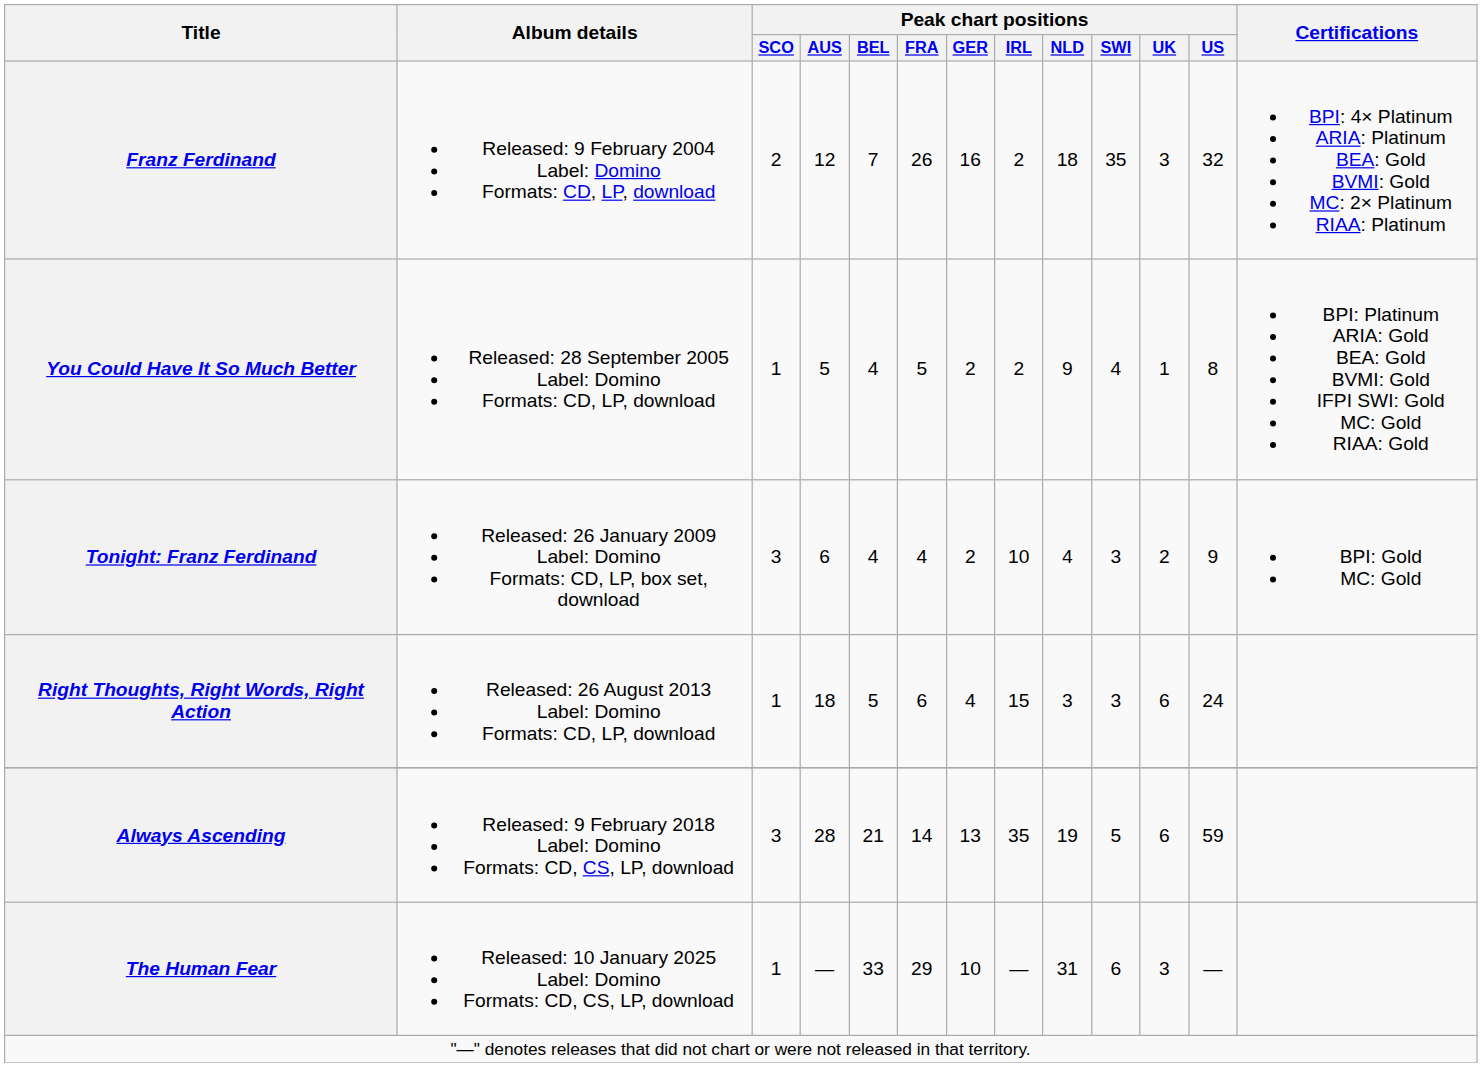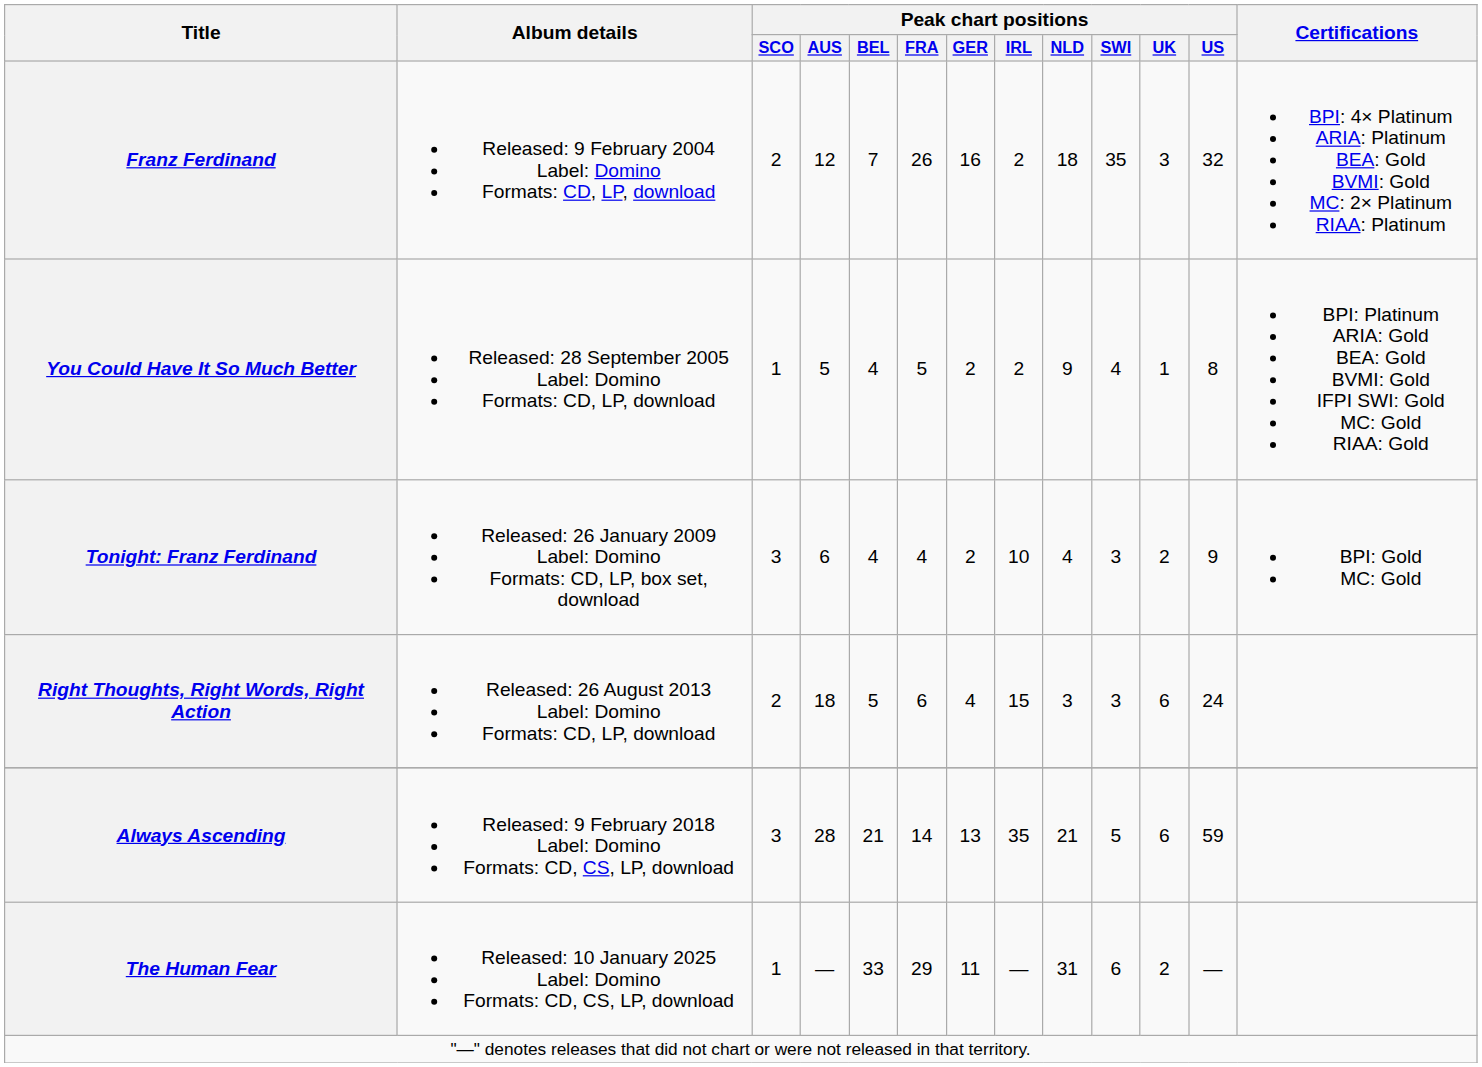 <table class="wikitable plainrowheaders" style="text-align:center;">
 <tr>
 <th scope="col" rowspan="2" style="width:20em;">Title</th>
 <th scope="col" rowspan="2" style="width:18em;">Album details</th>
 <th scope="col" colspan="10">Peak chart positions</th>
 <th scope="col" rowspan="2" style="width:12em;"><a href='#'>Certifications</a></th>
 </tr>
 <tr>
 <th scope="col" style="width:2.5em;font-size:85%;"><a href='#'>SCO</a><br></th>
 <th scope="col" style="width:2.5em;font-size:85%;"><a href='#'>AUS</a><br></th>
 <th scope="col" style="width:2.5em;font-size:85%;"><a href='#'>BEL</a><br></th>
 <th scope="col" style="width:2.5em;font-size:85%;"><a href='#'>FRA</a><br></th>
 <th scope="col" style="width:2.5em;font-size:85%;"><a href='#'>GER</a><br></th>
 <th scope="col" style="width:2.5em;font-size:85%;"><a href='#'>IRL</a><br></th>
 <th scope="col" style="width:2.5em;font-size:85%;"><a href='#'>NLD</a><br></th>
 <th scope="col" style="width:2.5em;font-size:85%;"><a href='#'>SWI</a><br></th>
 <th scope="col" style="width:2.5em;font-size:85%;"><a href='#'>UK</a><br></th>
 <th scope="col" style="width:2.5em;font-size:85%;"><a href='#'>US</a><br></th>
 </tr>
 <tr>
 <th scope="row"><em><a href='#'>Franz Ferdinand</a></em></th>
 <td><br><ul><li>Released: 9 February 2004</li><li>Label: <a href='#'>Domino</a></li><li>Formats: <a href='#'>CD</a>, <a href='#'>LP</a>, <a href='#'>download</a></li></ul></td>
 <td>2</td>
 <td>12</td>
 <td>7</td>
 <td>26</td>
 <td>16</td>
 <td>2</td>
 <td>18</td>
 <td>35</td>
 <td>3</td>
 <td>32</td>
 <td><br><ul><li><a href='#'>BPI</a>: 4× Platinum</li><li><a href='#'>ARIA</a>: Platinum</li><li><a href='#'>BEA</a>: Gold</li><li><a href='#'>BVMI</a>: Gold</li><li><a href='#'>MC</a>: 2× Platinum</li><li><a href='#'>RIAA</a>: Platinum</li></ul></td>
 </tr>
 <tr>
 <th scope="row"><em><a href='#'>You Could Have It So Much Better</a></em></th>
 <td><br><ul><li>Released: 28 September 2005</li><li>Label: Domino</li><li>Formats: CD, LP, download</li></ul></td>
 <td>1</td>
 <td>5</td>
 <td>4</td>
 <td>5</td>
 <td>2</td>
 <td>2</td>
 <td>9</td>
 <td>4</td>
 <td>1</td>
 <td>8</td>
 <td><br><ul><li>BPI: Platinum</li><li>ARIA: Gold</li><li>BEA: Gold</li><li>BVMI: Gold</li><li>IFPI SWI: Gold</li><li>MC: Gold</li><li>RIAA: Gold</li></ul></td>
 </tr>
 <tr>
 <th scope="row"><em><a href='#'>Tonight: Franz Ferdinand</a></em></th>
 <td><br><ul><li>Released: 26 January 2009</li><li>Label: Domino</li><li>Formats: CD, LP, box set, download</li></ul></td>
 <td>3</td>
 <td>6</td>
 <td>4</td>
 <td>4</td>
 <td>2</td>
 <td>10</td>
 <td>4</td>
 <td>3</td>
 <td>2</td>
 <td>9</td>
 <td><br><ul><li>BPI: Gold</li><li>MC: Gold</li></ul></td>
 </tr>
 <tr>
 <th scope="row"><em><a href='#'>Right Thoughts, Right Words, Right Action</a></em></th>
 <td><br><ul><li>Released: 26 August 2013</li><li>Label: Domino</li><li>Formats: CD, LP, download</li></ul></td>
-<td>1</td>
+<td>2</td>
 <td>18</td>
 <td>5</td>
 <td>6</td>
 <td>4</td>
 <td>15</td>
 <td>3</td>
 <td>3</td>
 <td>6</td>
 <td>24</td>
 <td></td>
 </tr>
 <tr>
 </tr>
 <tr>
 <th scope="row"><em><a href='#'>Always Ascending</a></em></th>
 <td><br><ul><li>Released: 9 February 2018</li><li>Label: Domino</li><li>Formats: CD, <a href='#'>CS</a>, LP, download</li></ul></td>
 <td>3</td>
 <td>28</td>
 <td>21</td>
 <td>14</td>
 <td>13</td>
 <td>35</td>
-<td>19</td>
+<td>21</td>
 <td>5</td>
 <td>6</td>
 <td>59</td>
 <td></td>
 </tr>
 <tr>
 <th scope="row"><em><a href='#'>The Human Fear</a></em></th>
 <td><br><ul><li>Released: 10 January 2025</li><li>Label: Domino</li><li>Formats: CD, CS, LP, download</li></ul></td>
 <td>1</td>
 <td>—</td>
 <td>33</td>
 <td>29</td>
-<td>10</td>
+<td>11</td>
 <td>—</td>
 <td>31</td>
 <td>6</td>
-<td>3</td>
+<td>2</td>
 <td>—</td>
 <td></td>
 </tr>
 <tr>
 <td colspan="14" style="font-size:90%">"—" denotes releases that did not chart or were not released in that territory.</td>
 </tr>
 </table>
